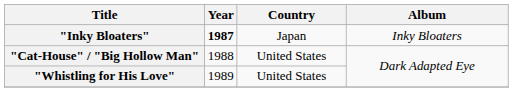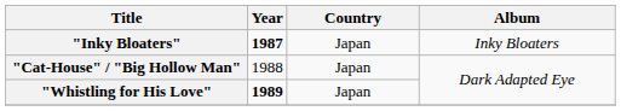 <table class="wikitable plainrowheaders" style="text-align:center;">
 <tr>
 <th scope="col" rowspan="1" style="width:15em;">Title</th>
 <th scope="col" rowspan="1" style="width:1em;">Year</th>
 <th scope="col" colspan="1" style="width:8em;">Country</th>
 <th scope="col" rowspan="1" style="width:12em;">Album</th>
 </tr>
 <tr>
 <th scope="row">"Inky Bloaters"</th>
 <td><strong>1987</strong></td>
 <td>Japan</td>
 <td><em>Inky Bloaters</em></td>
 </tr>
 <tr>
 <th scope="row">"Cat-House" / "Big Hollow Man"</th>
 <td>1988</td>
-<td>United States</td>
+<td>Japan</td>
 <td rowspan="2"><em>Dark Adapted Eye</em></td>
 </tr>
 <tr>
 <th scope="row">"Whistling for His Love"</th>
-<td>1989</td>
-<td>United States</td>
+<td><strong>1989</strong></td>
+<td>Japan</td>
 </tr>
 <tr>
 </tr>
 </table>
